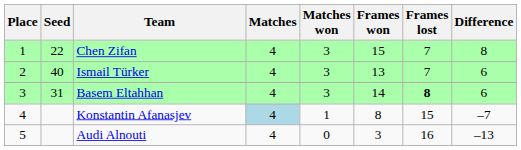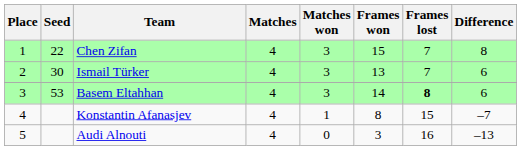 <table class="wikitable" style="text-align: center;">
 <tr>
 <th width=20>Place</th>
 <th width=20>Seed</th>
 <th width=200>Team</th>
 <th width=20>Matches</th>
 <th width=20>Matches won</th>
 <th width=20>Frames won</th>
 <th width=20>Frames lost</th>
 <th width=20>Difference</th>
 </tr>
 <tr style="background:#aaffaa;">
 <td>1</td>
 <td>22</td>
 <td style="text-align:left;"> <a href='#'>Chen Zifan</a></td>
 <td>4</td>
 <td>3</td>
 <td>15</td>
 <td>7</td>
 <td>8</td>
 </tr>
 <tr style="background:#aaffaa;">
 <td>2</td>
-<td>40</td>
+<td>30</td>
 <td style="text-align:left;"> <a href='#'>Ismail Türker</a></td>
 <td>4</td>
 <td>3</td>
 <td>13</td>
 <td>7</td>
 <td>6</td>
 </tr>
 <tr>
 </tr>
 <tr style="background:#aaffaa;">
 <td>3</td>
-<td>31</td>
+<td>53</td>
 <td style="text-align:left;"> <a href='#'>Basem Eltahhan</a></td>
 <td>4</td>
 <td>3</td>
 <td>14</td>
 <td><strong>8</strong></td>
 <td>6</td>
 </tr>
 <tr>
 <td>4</td>
 <td></td>
 <td style="text-align:left;"> <a href='#'>Konstantin Afanasjev</a></td>
-<td style="background: lightblue;">4</td>
+<td>4</td>
 <td>1</td>
 <td>8</td>
 <td>15</td>
 <td>–7</td>
 </tr>
 <tr>
 <td>5</td>
 <td></td>
 <td style="text-align:left;"> <a href='#'>Audi Alnouti</a></td>
 <td>4</td>
 <td>0</td>
 <td>3</td>
 <td>16</td>
 <td>–13</td>
 </tr>
 </table>
